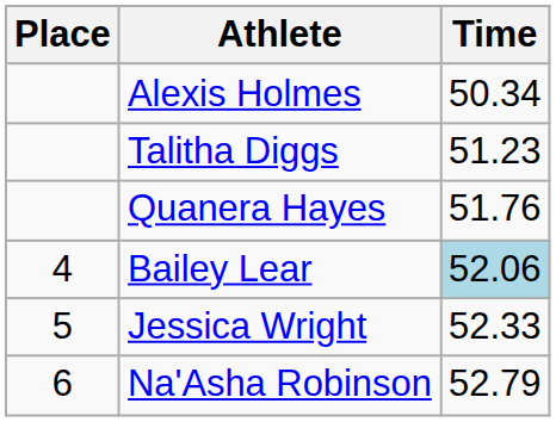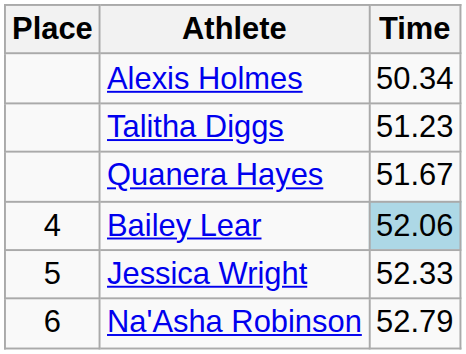 <table class="wikitable">
 <tr>
 <th>Place</th>
 <th>Athlete</th>
 <th>Time</th>
 </tr>
 <tr>
 <td align=center></td>
 <td><a href='#'>Alexis Holmes</a></td>
 <td>50.34</td>
 </tr>
 <tr>
 <td align=center></td>
 <td><a href='#'>Talitha Diggs</a></td>
 <td>51.23</td>
 </tr>
 <tr>
 <td align=center></td>
 <td><a href='#'>Quanera Hayes</a></td>
-<td>51.76</td>
+<td>51.67</td>
 </tr>
 <tr>
 <td align=center>4</td>
 <td><a href='#'>Bailey Lear</a></td>
 <td style="background: lightblue;">52.06</td>
 </tr>
 <tr>
 <td align=center>5</td>
 <td><a href='#'>Jessica Wright</a></td>
 <td>52.33</td>
 </tr>
 <tr>
 <td align=center>6</td>
 <td><a href='#'>Na'Asha Robinson</a></td>
 <td>52.79</td>
 </tr>
 </table>
